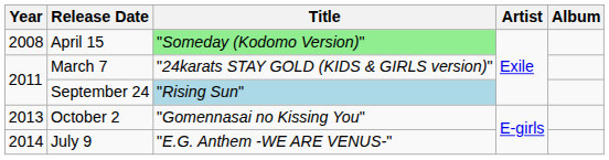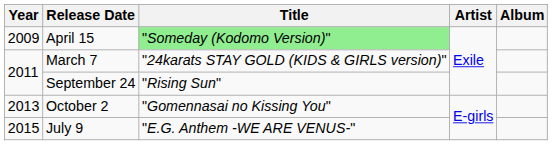 <table class="wikitable">
 <tr>
 <th>Year</th>
 <th>Release Date</th>
 <th>Title</th>
 <th>Artist</th>
 <th>Album</th>
 </tr>
 <tr>
-<td>2008</td>
+<td>2009</td>
 <td>April 15</td>
 <td style="background: lightgreen;">"<em>Someday (Kodomo Version)</em>"</td>
 <td rowspan="3"><a href='#'>Exile</a></td>
 <td></td>
 </tr>
 <tr>
 <td rowspan="2">2011</td>
 <td>March 7</td>
 <td>"<em>24karats STAY GOLD (KIDS & GIRLS version)</em>"</td>
 <td></td>
 </tr>
 <tr>
 <td>September 24</td>
-<td style="background: lightblue;">"<em>Rising Sun</em>"</td>
+<td>"<em>Rising Sun</em>"</td>
 <td></td>
 </tr>
 <tr>
 <td>2013</td>
 <td>October 2</td>
 <td>"<em>Gomennasai no Kissing You</em>"</td>
 <td rowspan="2"><a href='#'>E-girls</a></td>
 <td></td>
 </tr>
 <tr>
-<td>2014</td>
+<td>2015</td>
 <td>July 9</td>
 <td>"<em>E.G. Anthem -WE ARE VENUS-</em>"</td>
 <td></td>
 </tr>
 </table>
